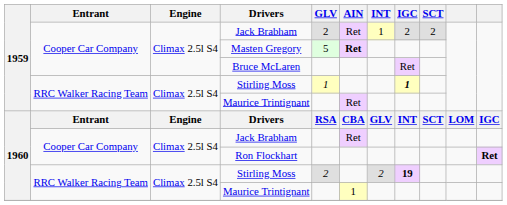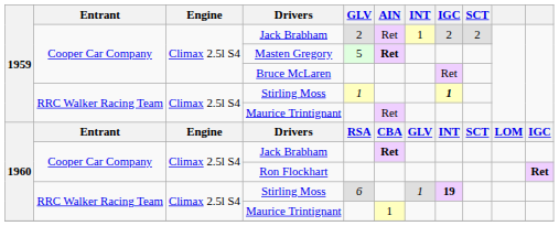 <table class="wikitable" style="text-align:center; font-size:95%">
 <tr>
 <th rowspan="6">1959</th>
 <th>Entrant</th>
 <th>Engine</th>
 <th>Drivers</th>
 <th><a href='#'>GLV</a></th>
 <th><a href='#'>AIN</a></th>
 <th><a href='#'>INT</a></th>
 <th><a href='#'>IGC</a></th>
 <th><a href='#'>SCT</a></th>
 <th></th>
 <th></th>
 </tr>
 <tr>
 <td rowspan="3"><a href='#'>Cooper Car Company</a></td>
 <td rowspan="3"><a href='#'>Climax</a> 2.5l S4</td>
 <td><a href='#'>Jack Brabham</a></td>
 <td style="background:#dfdfdf;">2</td>
 <td style="background:#efcfff;">Ret</td>
 <td style="background:#ffffbf;">1</td>
 <td style="background:#dfdfdf;">2</td>
 <td style="background:#dfdfdf;">2</td>
 <td rowspan="5"></td>
 <td rowspan="5"></td>
 </tr>
 <tr>
 <td><a href='#'>Masten Gregory</a></td>
 <td style="background:#dfffdf;">5</td>
 <td style="background:#efcfff;"><strong>Ret</strong></td>
 <td></td>
 <td></td>
 <td></td>
 </tr>
 <tr>
 <td><a href='#'>Bruce McLaren</a></td>
 <td></td>
 <td></td>
 <td></td>
 <td style="background:#efcfff;">Ret</td>
 <td></td>
 </tr>
 <tr>
 <td rowspan="2"><a href='#'>RRC Walker Racing Team</a></td>
 <td rowspan="2"><a href='#'>Climax</a> 2.5l S4</td>
 <td><a href='#'>Stirling Moss</a></td>
 <td style="background:#ffffbf;"><em>1</em></td>
 <td></td>
 <td></td>
 <td style="background:#ffffbf;"><strong><em>1</em></strong></td>
 <td></td>
 </tr>
 <tr>
 <td><a href='#'>Maurice Trintignant</a></td>
 <td></td>
 <td style="background:#efcfff;">Ret</td>
 <td></td>
 <td></td>
 <td></td>
 </tr>
 <tr>
 <th rowspan="5">1960</th>
 <th>Entrant</th>
 <th>Engine</th>
 <th>Drivers</th>
 <th><a href='#'>RSA</a></th>
 <th><a href='#'>CBA</a></th>
 <th><a href='#'>GLV</a></th>
 <th><a href='#'>INT</a></th>
 <th><a href='#'>SCT</a></th>
 <th><a href='#'>LOM</a></th>
 <th><a href='#'>IGC</a></th>
 </tr>
 <tr>
 <td rowspan="2"><a href='#'>Cooper Car Company</a></td>
 <td rowspan="2"><a href='#'>Climax</a> 2.5l S4</td>
 <td><a href='#'>Jack Brabham</a></td>
 <td></td>
-<td style="background:#efcfff;">Ret</td>
+<td style="background:#efcfff;"><strong>Ret</strong></td>
 <td></td>
 <td></td>
 <td></td>
 <td></td>
 <td></td>
 </tr>
 <tr>
 <td><a href='#'>Ron Flockhart</a></td>
 <td></td>
 <td></td>
 <td></td>
 <td></td>
 <td></td>
 <td></td>
 <td style="background:#efcfff;"><strong>Ret</strong></td>
 </tr>
 <tr>
 <td rowspan="2"><a href='#'>RRC Walker Racing Team</a></td>
 <td rowspan="2"><a href='#'>Climax</a> 2.5l S4</td>
 <td><a href='#'>Stirling Moss</a></td>
-<td style="background:#dfdfdf;"><em>2</em></td>
+<td style="background:#dfdfdf;"><em>6</em></td>
 <td></td>
-<td style="background:#dfdfdf;"><em>2</em></td>
+<td style="background:#dfdfdf;"><em>1</em></td>
 <td style="background:#efcfff;"><strong>19</strong></td>
 <td></td>
 <td></td>
 <td></td>
 </tr>
 <tr>
 <td><a href='#'>Maurice Trintignant</a></td>
 <td></td>
 <td style="background:#ffffbf;">1</td>
 <td></td>
 <td></td>
 <td></td>
 <td></td>
 <td></td>
 </tr>
 <tr>
 </tr>
 </table>
